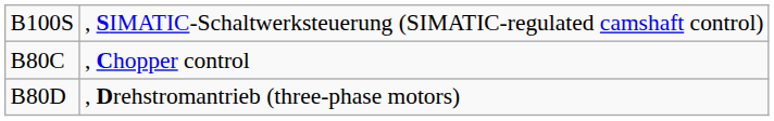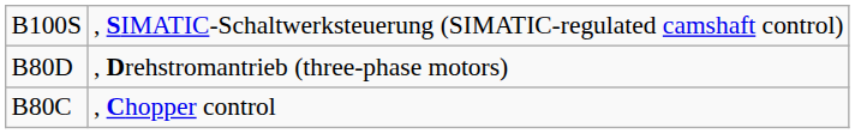 <table class="wikitable">
 <tr>
 <td>B100S</td>
 <td>, <a href='#'><strong>S</strong>IMATIC</a>-Schaltwerksteuerung (SIMATIC-regulated <a href='#'>camshaft</a> control)</td>
 </tr>
 <tr>
+<td>B80D</td>
+<td>, <strong>D</strong>rehstromantrieb (three-phase motors)</td>
+</tr>
+<tr>
 <td>B80C</td>
 <td>, <a href='#'><strong>C</strong>hopper</a> control</td>
 </tr>
-<tr>
-<td>B80D</td>
-<td>, <strong>D</strong>rehstromantrieb (three-phase motors)</td>
-</tr>
 </table>
